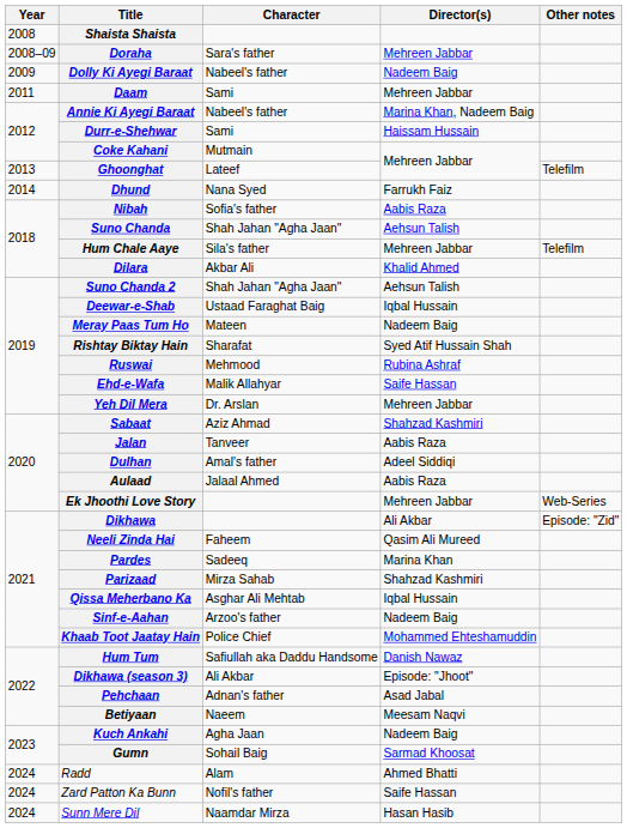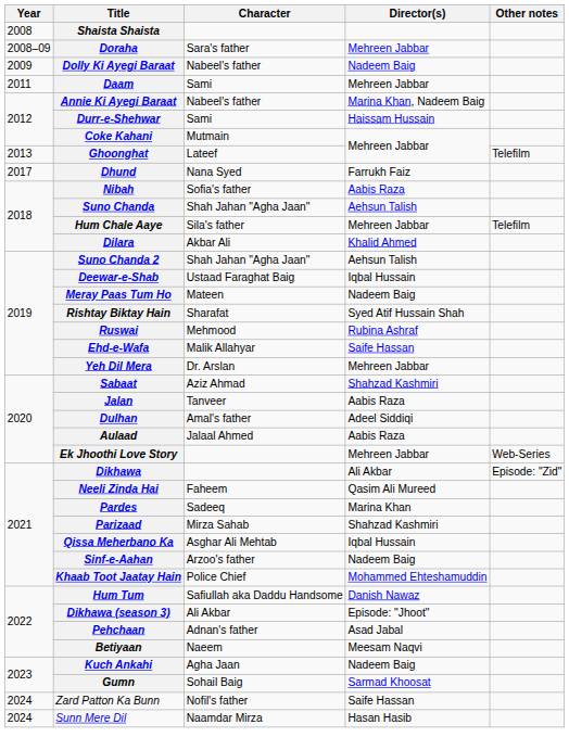 <table class="wikitable plainrowheaders">
 <tr>
 <th>Year</th>
 <th>Title</th>
 <th>Character</th>
 <th>Director(s)</th>
 <th>Other notes</th>
 </tr>
 <tr>
 <td>2008</td>
 <th scope="row"><em>Shaista Shaista</em></th>
 <td></td>
 <td></td>
 <td></td>
 </tr>
 <tr>
 <td>2008–09</td>
 <th scope="row"><em><a href='#'>Doraha</a></em></th>
 <td>Sara's father</td>
 <td><a href='#'>Mehreen Jabbar</a></td>
 <td></td>
 </tr>
 <tr>
 <td>2009</td>
 <th scope="row"><em><a href='#'>Dolly Ki Ayegi Baraat</a></em></th>
 <td>Nabeel's father</td>
 <td><a href='#'>Nadeem Baig</a></td>
 <td></td>
 </tr>
 <tr>
 <td>2011</td>
 <th scope="row"><em><a href='#'>Daam</a></em></th>
 <td>Sami</td>
 <td>Mehreen Jabbar</td>
 <td></td>
 </tr>
 <tr>
 <td rowspan="3">2012</td>
 <th scope="row"><em><a href='#'>Annie Ki Ayegi Baraat</a></em></th>
 <td>Nabeel's father</td>
 <td><a href='#'>Marina Khan</a>, Nadeem Baig</td>
 <td></td>
 </tr>
 <tr>
 <th scope="row"><em><a href='#'>Durr-e-Shehwar</a></em></th>
 <td>Sami</td>
 <td><a href='#'>Haissam Hussain</a></td>
 <td></td>
 </tr>
 <tr>
 <th scope="row"><em><a href='#'>Coke Kahani</a></em></th>
 <td>Mutmain</td>
 <td rowspan="2">Mehreen Jabbar</td>
 <td></td>
 </tr>
 <tr>
 <td>2013</td>
 <th scope="row"><em><a href='#'>Ghoonghat</a></em></th>
 <td>Lateef</td>
 <td>Telefilm</td>
 </tr>
 <tr>
-<td>2014</td>
+<td>2017</td>
 <th scope="row"><em><a href='#'>Dhund</a></em></th>
 <td>Nana Syed</td>
 <td>Farrukh Faiz</td>
 <td></td>
 </tr>
 <tr>
 <td rowspan="4">2018</td>
 <th scope="row"><em><a href='#'>Nibah</a></em></th>
 <td>Sofia's father</td>
 <td><a href='#'>Aabis Raza</a></td>
 <td></td>
 </tr>
 <tr>
 <th scope="row"><em><a href='#'>Suno Chanda</a></em></th>
 <td>Shah Jahan "Agha Jaan"</td>
 <td><a href='#'>Aehsun Talish</a></td>
 <td></td>
 </tr>
 <tr>
 <th scope="row"><em>Hum Chale Aaye</em></th>
 <td>Sila's father</td>
 <td>Mehreen Jabbar</td>
 <td>Telefilm</td>
 </tr>
 <tr>
 <th scope="row"><em><a href='#'>Dilara</a></em></th>
 <td>Akbar Ali</td>
 <td><a href='#'>Khalid Ahmed</a></td>
 <td></td>
 </tr>
 <tr>
 <td rowspan="7">2019</td>
 <th scope="row"><em><a href='#'>Suno Chanda 2</a></em></th>
 <td>Shah Jahan "Agha Jaan"</td>
 <td>Aehsun Talish</td>
 <td></td>
 </tr>
 <tr>
 <th scope="row"><em><a href='#'>Deewar-e-Shab</a></em></th>
 <td>Ustaad Faraghat Baig</td>
 <td>Iqbal Hussain</td>
 <td></td>
 </tr>
 <tr>
 <th scope="row"><em><a href='#'>Meray Paas Tum Ho</a></em></th>
 <td>Mateen</td>
 <td>Nadeem Baig</td>
 <td></td>
 </tr>
 <tr>
 <th scope="row"><em>Rishtay Biktay Hain</em></th>
 <td>Sharafat</td>
 <td>Syed Atif Hussain Shah</td>
 <td></td>
 </tr>
 <tr>
 <th scope="row"><em><a href='#'>Ruswai</a></em></th>
 <td>Mehmood</td>
 <td><a href='#'>Rubina Ashraf</a></td>
 <td></td>
 </tr>
 <tr>
 <th scope="row"><em><a href='#'>Ehd-e-Wafa</a></em></th>
 <td>Malik Allahyar</td>
 <td><a href='#'>Saife Hassan</a></td>
 <td></td>
 </tr>
 <tr>
 <th scope="row"><em><a href='#'>Yeh Dil Mera</a></em></th>
 <td>Dr. Arslan</td>
 <td>Mehreen Jabbar</td>
 <td></td>
 </tr>
 <tr>
 <td rowspan="5">2020</td>
 <th scope="row"><em><a href='#'>Sabaat</a></em></th>
 <td>Aziz Ahmad</td>
 <td><a href='#'>Shahzad Kashmiri</a></td>
 <td></td>
 </tr>
 <tr>
 <th scope="row"><em><a href='#'>Jalan</a></em></th>
 <td>Tanveer</td>
 <td>Aabis Raza</td>
 <td></td>
 </tr>
 <tr>
 <th scope="row"><em><a href='#'>Dulhan</a></em></th>
 <td>Amal's father</td>
 <td>Adeel Siddiqi</td>
 <td></td>
 </tr>
 <tr>
 <th scope="row"><em>Aulaad</em></th>
 <td>Jalaal Ahmed</td>
 <td>Aabis Raza</td>
 <td></td>
 </tr>
 <tr>
 <th scope="row"><em>Ek Jhoothi Love Story</em></th>
 <td></td>
 <td>Mehreen Jabbar</td>
 <td>Web-Series</td>
 </tr>
 <tr>
 <td rowspan="7">2021</td>
 <th scope="row"><em><a href='#'>Dikhawa</a></em></th>
 <td></td>
 <td>Ali Akbar</td>
 <td>Episode: "Zid"</td>
 </tr>
 <tr>
 <th scope="row"><em><a href='#'>Neeli Zinda Hai</a></em></th>
 <td>Faheem</td>
 <td>Qasim Ali Mureed</td>
 <td></td>
 </tr>
 <tr>
 <th scope="row"><em><a href='#'>Pardes</a></em></th>
 <td>Sadeeq</td>
 <td>Marina Khan</td>
 <td></td>
 </tr>
 <tr>
 <th scope="row"><em><a href='#'>Parizaad</a></em></th>
 <td>Mirza Sahab</td>
 <td>Shahzad Kashmiri</td>
 <td></td>
 </tr>
 <tr>
 <th scope="row"><em><a href='#'>Qissa Meherbano Ka</a></em></th>
 <td>Asghar Ali Mehtab</td>
 <td>Iqbal Hussain</td>
 <td></td>
 </tr>
 <tr>
 <th scope="row"><em><a href='#'>Sinf-e-Aahan</a></em></th>
 <td>Arzoo's father</td>
 <td>Nadeem Baig</td>
 <td></td>
 </tr>
 <tr>
 <th scope="row"><em><a href='#'>Khaab Toot Jaatay Hain</a></em></th>
 <td>Police Chief</td>
 <td><a href='#'>Mohammed Ehteshamuddin</a></td>
 <td></td>
 </tr>
 <tr>
 <td rowspan="4">2022</td>
 <th scope="row"><em><a href='#'>Hum Tum</a></em></th>
 <td>Safiullah aka Daddu Handsome</td>
 <td><a href='#'>Danish Nawaz</a></td>
 <td></td>
 </tr>
 <tr>
 <th scope="row"><em><a href='#'>Dikhawa (season 3)</a></em></th>
 <td>Ali Akbar</td>
 <td>Episode: "Jhoot"</td>
 </tr>
 <tr>
 <th scope="row"><em><a href='#'>Pehchaan</a></em></th>
 <td>Adnan's father</td>
 <td>Asad Jabal</td>
 <td></td>
 </tr>
 <tr>
 <th scope="row"><em>Betiyaan</em></th>
 <td>Naeem</td>
 <td>Meesam Naqvi</td>
 <td></td>
 </tr>
 <tr>
 <td rowspan="2">2023</td>
 <th scope="row"><em><a href='#'>Kuch Ankahi</a></em></th>
 <td>Agha Jaan</td>
 <td>Nadeem Baig</td>
 <td></td>
 </tr>
 <tr>
 <th scope="row"><em>Gumn</em></th>
 <td>Sohail Baig</td>
 <td><a href='#'>Sarmad Khoosat</a></td>
 <td></td>
 </tr>
 <tr>
-<td>2024</td>
-<td><em>Radd</em></td>
-<td>Alam</td>
-<td>Ahmed Bhatti</td>
-<td></td>
-</tr>
-<tr>
 <td rowspan="1">2024</td>
 <td><em>Zard Patton Ka Bunn</em></td>
 <td>Nofil's father</td>
 <td>Saife Hassan</td>
 </tr>
 <tr>
 <td rowspan="1">2024</td>
 <td><em><a href='#'>Sunn Mere Dil</a></em></td>
 <td>Naamdar Mirza</td>
 <td>Hasan Hasib</td>
 <td></td>
 </tr>
 </table>
